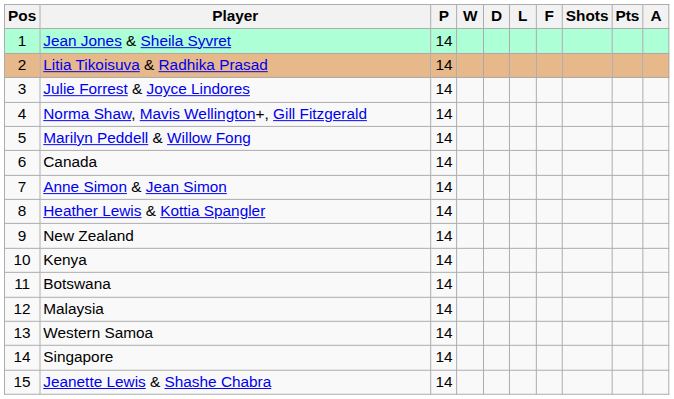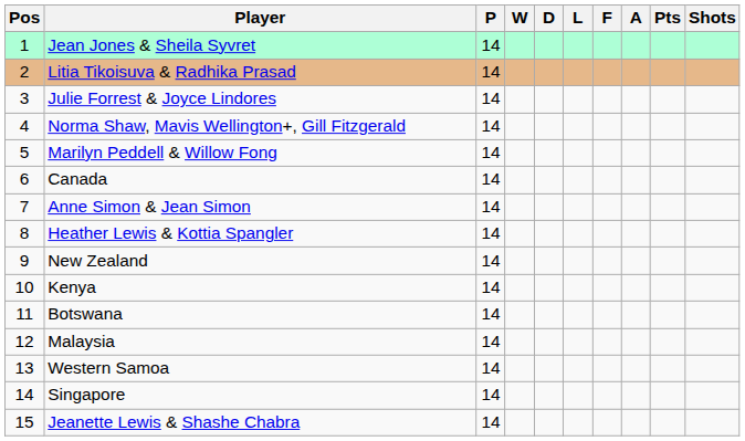 <table class="wikitable" style="font-size: 100%">
 <tr>
 <th width=20>Pos</th>
 <th width=400>Player</th>
 <th width=20>P</th>
 <th width=20>W</th>
 <th width=20>D</th>
 <th width=20>L</th>
 <th width=20>F</th>
+<th width=20>A</th>
+<th width=20>Pts</th>
 <th width=30>Shots</th>
-<th width=20>Pts</th>
-<th width=20>A</th>
 </tr>
 <tr align=center style="background: #ADFFD6;">
 <td>1</td>
 <td align="left"> <a href='#'>Jean Jones</a> & <a href='#'>Sheila Syvret</a></td>
 <td>14</td>
 <td></td>
 <td></td>
 <td></td>
 <td></td>
 <td></td>
 <td></td>
 <td></td>
 </tr>
 <tr align=center style="background: #E6B88A;">
 <td>2</td>
 <td align="left"> <a href='#'>Litia Tikoisuva</a> & <a href='#'>Radhika Prasad</a></td>
 <td>14</td>
 <td></td>
 <td></td>
 <td></td>
 <td></td>
 <td></td>
 <td></td>
 <td></td>
 </tr>
 <tr align=center>
 <td>3</td>
 <td align="left"> <a href='#'>Julie Forrest</a> & <a href='#'>Joyce Lindores</a></td>
 <td>14</td>
 <td></td>
 <td></td>
 <td></td>
 <td></td>
 <td></td>
 <td></td>
 <td></td>
 </tr>
 <tr align=center>
 <td>4</td>
 <td align="left"> <a href='#'>Norma Shaw</a>, <a href='#'>Mavis Wellington</a>+, <a href='#'>Gill Fitzgerald</a></td>
 <td>14</td>
 <td></td>
 <td></td>
 <td></td>
 <td></td>
 <td></td>
 <td></td>
 <td></td>
 </tr>
 <tr align=center>
 <td>5</td>
 <td align="left"> <a href='#'>Marilyn Peddell</a> & <a href='#'>Willow Fong</a></td>
 <td>14</td>
 <td></td>
 <td></td>
 <td></td>
 <td></td>
 <td></td>
 <td></td>
 <td></td>
 </tr>
 <tr align=center>
 <td>6</td>
 <td align="left"> Canada</td>
 <td>14</td>
 <td></td>
 <td></td>
 <td></td>
 <td></td>
 <td></td>
 <td></td>
 <td></td>
 </tr>
 <tr align=center>
 <td>7</td>
 <td align="left"> <a href='#'>Anne Simon</a> & <a href='#'>Jean Simon</a></td>
 <td>14</td>
 <td></td>
 <td></td>
 <td></td>
 <td></td>
 <td></td>
 <td></td>
 <td></td>
 </tr>
 <tr align=center>
 <td>8</td>
 <td align="left"> <a href='#'>Heather Lewis</a> & <a href='#'>Kottia Spangler</a></td>
 <td>14</td>
 <td></td>
 <td></td>
 <td></td>
 <td></td>
 <td></td>
 <td></td>
 <td></td>
 </tr>
 <tr align=center>
 <td>9</td>
 <td align="left"> New Zealand</td>
 <td>14</td>
 <td></td>
 <td></td>
 <td></td>
 <td></td>
 <td></td>
 <td></td>
 <td></td>
 </tr>
 <tr align=center>
 <td>10</td>
 <td align="left"> Kenya</td>
 <td>14</td>
 <td></td>
 <td></td>
 <td></td>
 <td></td>
 <td></td>
 <td></td>
 <td></td>
 </tr>
 <tr align=center>
 <td>11</td>
 <td align="left"> Botswana</td>
 <td>14</td>
 <td></td>
 <td></td>
 <td></td>
 <td></td>
 <td></td>
 <td></td>
 <td></td>
 </tr>
 <tr align=center>
 <td>12</td>
 <td align="left"> Malaysia</td>
 <td>14</td>
 <td></td>
 <td></td>
 <td></td>
 <td></td>
 <td></td>
 <td></td>
 <td></td>
 </tr>
 <tr align=center>
 <td>13</td>
 <td align="left"> Western Samoa</td>
 <td>14</td>
 <td></td>
 <td></td>
 <td></td>
 <td></td>
 <td></td>
 <td></td>
 <td></td>
 </tr>
 <tr align=center>
 <td>14</td>
 <td align="left"> Singapore</td>
 <td>14</td>
 <td></td>
 <td></td>
 <td></td>
 <td></td>
 <td></td>
 <td></td>
 <td></td>
 </tr>
 <tr align=center>
 <td>15</td>
 <td align="left"> <a href='#'>Jeanette Lewis</a> & <a href='#'>Shashe Chabra</a></td>
 <td>14</td>
 <td></td>
 <td></td>
 <td></td>
 <td></td>
 <td></td>
 <td></td>
 <td></td>
 </tr>
 </table>
